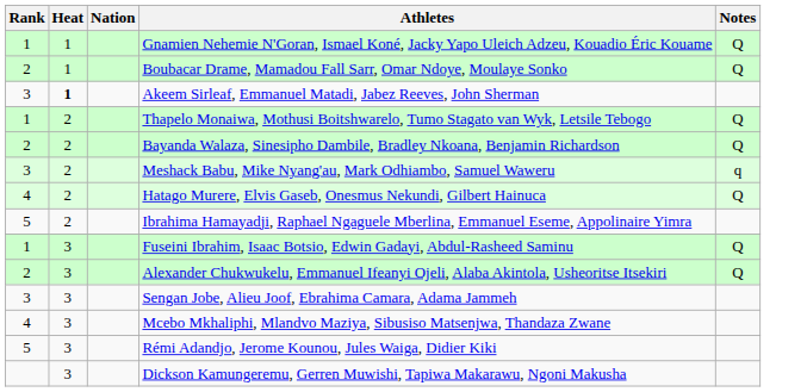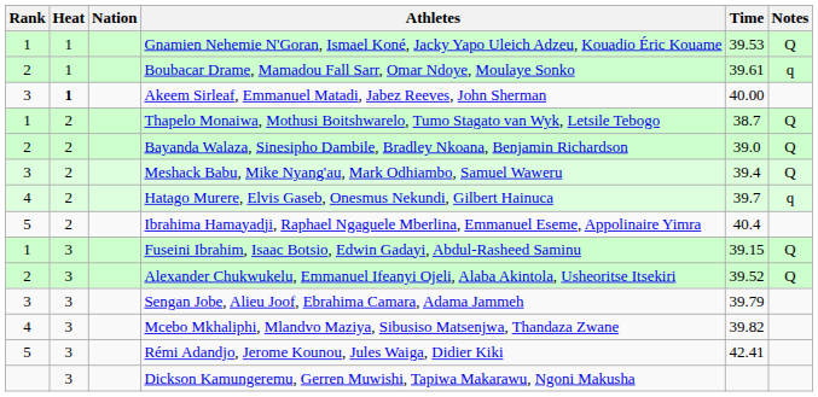 <table class="wikitable sortable" style="text-align:center;font-size:95%">
 <tr>
 <th>Rank</th>
 <th>Heat</th>
 <th>Nation</th>
 <th>Athletes</th>
+<th>Time</th>
 <th>Notes</th>
 </tr>
 <tr bgcolor=ccffcc>
 <td>1</td>
 <td>1</td>
 <td align=left></td>
 <td align=left><a href='#'>Gnamien Nehemie N'Goran</a>, <a href='#'>Ismael Koné</a>, <a href='#'>Jacky Yapo Uleich Adzeu</a>, <a href='#'>Kouadio Éric Kouame</a></td>
+<td>39.53</td>
 <td>Q</td>
 </tr>
 <tr bgcolor=ccffcc>
 <td>2</td>
 <td>1</td>
 <td align=left></td>
 <td align=left><a href='#'>Boubacar Drame</a>, <a href='#'>Mamadou Fall Sarr</a>, <a href='#'>Omar Ndoye</a>, <a href='#'>Moulaye Sonko</a></td>
-<td>Q</td>
+<td>39.61</td>
+<td>q</td>
 </tr>
 <tr>
 <td>3</td>
 <td><strong>1</strong></td>
 <td align=left></td>
 <td align=left><a href='#'>Akeem Sirleaf</a>, <a href='#'>Emmanuel Matadi</a>, <a href='#'>Jabez Reeves</a>, <a href='#'>John Sherman</a></td>
+<td>40.00</td>
 <td></td>
 </tr>
 <tr bgcolor=ccffcc>
 <td>1</td>
 <td>2</td>
 <td align=left></td>
 <td align=left><a href='#'>Thapelo Monaiwa</a>, <a href='#'>Mothusi Boitshwarelo</a>, <a href='#'>Tumo Stagato van Wyk</a>, <a href='#'>Letsile Tebogo</a></td>
+<td>38.7</td>
 <td>Q</td>
 </tr>
 <tr bgcolor=ccffcc>
 <td>2</td>
 <td>2</td>
 <td align=left></td>
 <td align=left><a href='#'>Bayanda Walaza</a>, <a href='#'>Sinesipho Dambile</a>, <a href='#'>Bradley Nkoana</a>, <a href='#'>Benjamin Richardson</a></td>
+<td>39.0</td>
 <td>Q</td>
 </tr>
 <tr bgcolor=ddffdd>
 <td>3</td>
 <td>2</td>
 <td align=left></td>
 <td align=left><a href='#'>Meshack Babu</a>, <a href='#'>Mike Nyang'au</a>, <a href='#'>Mark Odhiambo</a>, <a href='#'>Samuel Waweru</a></td>
-<td>q</td>
+<td>39.4</td>
+<td>Q</td>
 </tr>
 <tr bgcolor=ddffdd>
 <td>4</td>
 <td>2</td>
 <td align=left></td>
 <td align=left><a href='#'>Hatago Murere</a>, <a href='#'>Elvis Gaseb</a>, <a href='#'>Onesmus Nekundi</a>, <a href='#'>Gilbert Hainuca</a></td>
-<td>Q</td>
+<td>39.7</td>
+<td>q</td>
 </tr>
 <tr>
 <td>5</td>
 <td>2</td>
 <td align=left></td>
 <td align=left><a href='#'>Ibrahima Hamayadji</a>, <a href='#'>Raphael Ngaguele Mberlina</a>, <a href='#'>Emmanuel Eseme</a>, <a href='#'>Appolinaire Yimra</a></td>
+<td>40.4</td>
 <td></td>
 </tr>
 <tr bgcolor=ccffcc>
 <td>1</td>
 <td>3</td>
 <td align=left></td>
 <td align=left><a href='#'>Fuseini Ibrahim</a>, <a href='#'>Isaac Botsio</a>, <a href='#'>Edwin Gadayi</a>, <a href='#'>Abdul-Rasheed Saminu</a></td>
+<td>39.15</td>
 <td>Q</td>
 </tr>
 <tr bgcolor=ccffcc>
 <td>2</td>
 <td>3</td>
 <td align=left></td>
 <td align=left><a href='#'>Alexander Chukwukelu</a>, <a href='#'>Emmanuel Ifeanyi Ojeli</a>, <a href='#'>Alaba Akintola</a>, <a href='#'>Usheoritse Itsekiri</a></td>
+<td>39.52</td>
 <td>Q</td>
 </tr>
 <tr>
 <td>3</td>
 <td>3</td>
 <td align=left></td>
 <td align=left><a href='#'>Sengan Jobe</a>, <a href='#'>Alieu Joof</a>, <a href='#'>Ebrahima Camara</a>, <a href='#'>Adama Jammeh</a></td>
+<td>39.79</td>
 <td></td>
 </tr>
 <tr>
 <td>4</td>
 <td>3</td>
 <td align=left></td>
 <td align=left><a href='#'>Mcebo Mkhaliphi</a>, <a href='#'>Mlandvo Maziya</a>, <a href='#'>Sibusiso Matsenjwa</a>, <a href='#'>Thandaza Zwane</a></td>
+<td>39.82</td>
 <td></td>
 </tr>
 <tr>
 <td>5</td>
 <td>3</td>
 <td align=left></td>
 <td align=left><a href='#'>Rémi Adandjo</a>, <a href='#'>Jerome Kounou</a>, <a href='#'>Jules Waiga</a>, <a href='#'>Didier Kiki</a></td>
+<td>42.41</td>
 <td></td>
 </tr>
 <tr>
 <td></td>
 <td>3</td>
 <td align=left></td>
 <td align=left><a href='#'>Dickson Kamungeremu</a>, <a href='#'>Gerren Muwishi</a>, <a href='#'>Tapiwa Makarawu</a>, <a href='#'>Ngoni Makusha</a></td>
 <td></td>
+<td></td>
 </tr>
 </table>
